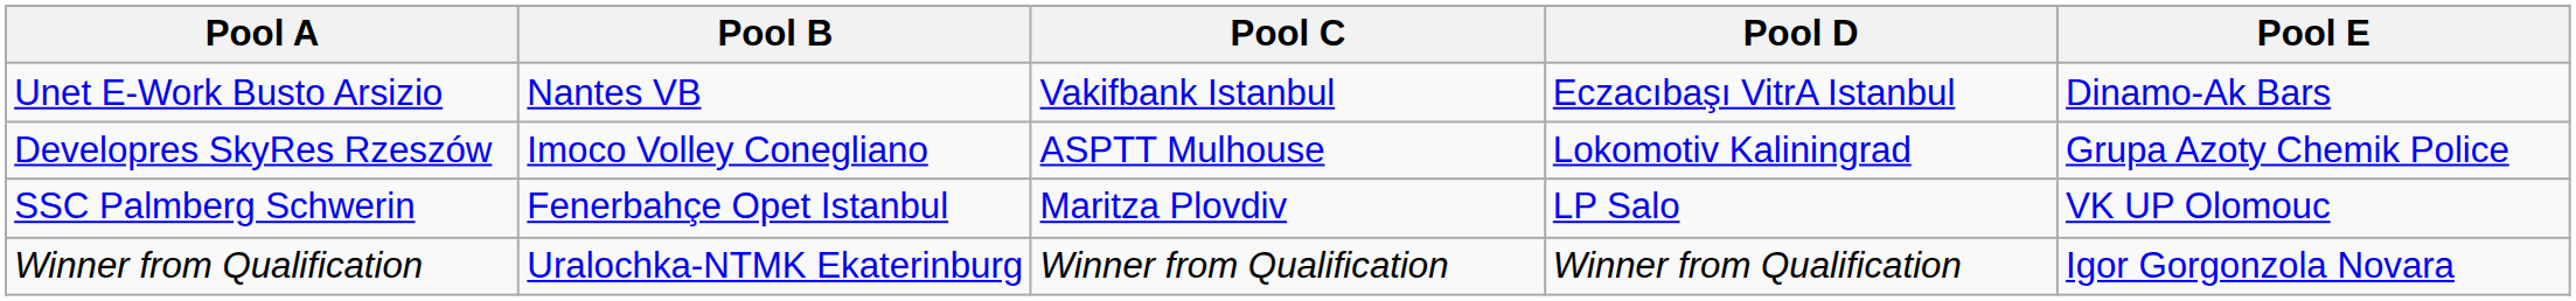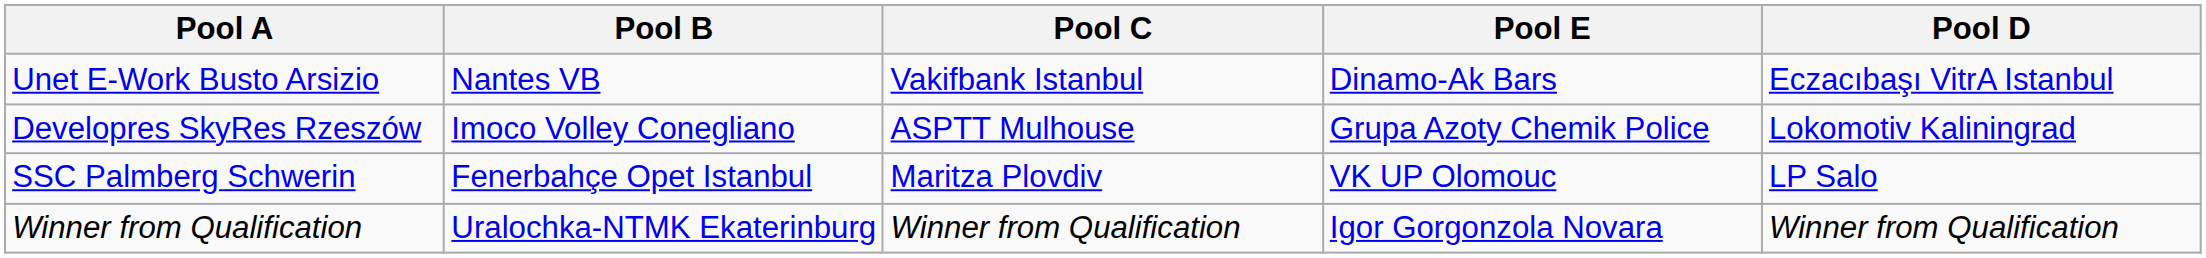 <table class="wikitable">
 <tr>
 <th width=20%>Pool A</th>
 <th width=20%>Pool B</th>
 <th width=20%>Pool C</th>
+<th width=20%>Pool E</th>
 <th width=20%>Pool D</th>
-<th width=20%>Pool E</th>
 </tr>
 <tr>
 <td> <a href='#'>Unet E-Work Busto Arsizio</a></td>
 <td> <a href='#'>Nantes VB</a></td>
 <td> <a href='#'>Vakifbank Istanbul</a></td>
+<td> <a href='#'>Dinamo-Ak Bars</a></td>
 <td> <a href='#'>Eczacıbaşı VitrA Istanbul</a></td>
-<td> <a href='#'>Dinamo-Ak Bars</a></td>
 </tr>
 <tr>
 <td> <a href='#'>Developres SkyRes Rzeszów</a></td>
 <td> <a href='#'>Imoco Volley Conegliano</a></td>
 <td> <a href='#'>ASPTT Mulhouse</a></td>
+<td> <a href='#'>Grupa Azoty Chemik Police</a></td>
 <td> <a href='#'>Lokomotiv Kaliningrad</a></td>
-<td> <a href='#'>Grupa Azoty Chemik Police</a></td>
 </tr>
 <tr>
 <td> <a href='#'>SSC Palmberg Schwerin</a></td>
 <td> <a href='#'>Fenerbahçe Opet Istanbul</a></td>
 <td> <a href='#'>Maritza Plovdiv</a></td>
+<td> <a href='#'>VK UP Olomouc</a></td>
 <td> <a href='#'>LP Salo</a></td>
-<td> <a href='#'>VK UP Olomouc</a></td>
 </tr>
 <tr>
 <td> <em>Winner from Qualification</em><br></td>
 <td> <a href='#'>Uralochka-NTMK Ekaterinburg</a></td>
 <td> <em>Winner from Qualification</em><br></td>
+<td> <a href='#'>Igor Gorgonzola Novara</a></td>
 <td> <em>Winner from Qualification</em><br></td>
-<td> <a href='#'>Igor Gorgonzola Novara</a></td>
 </tr>
 </table>
